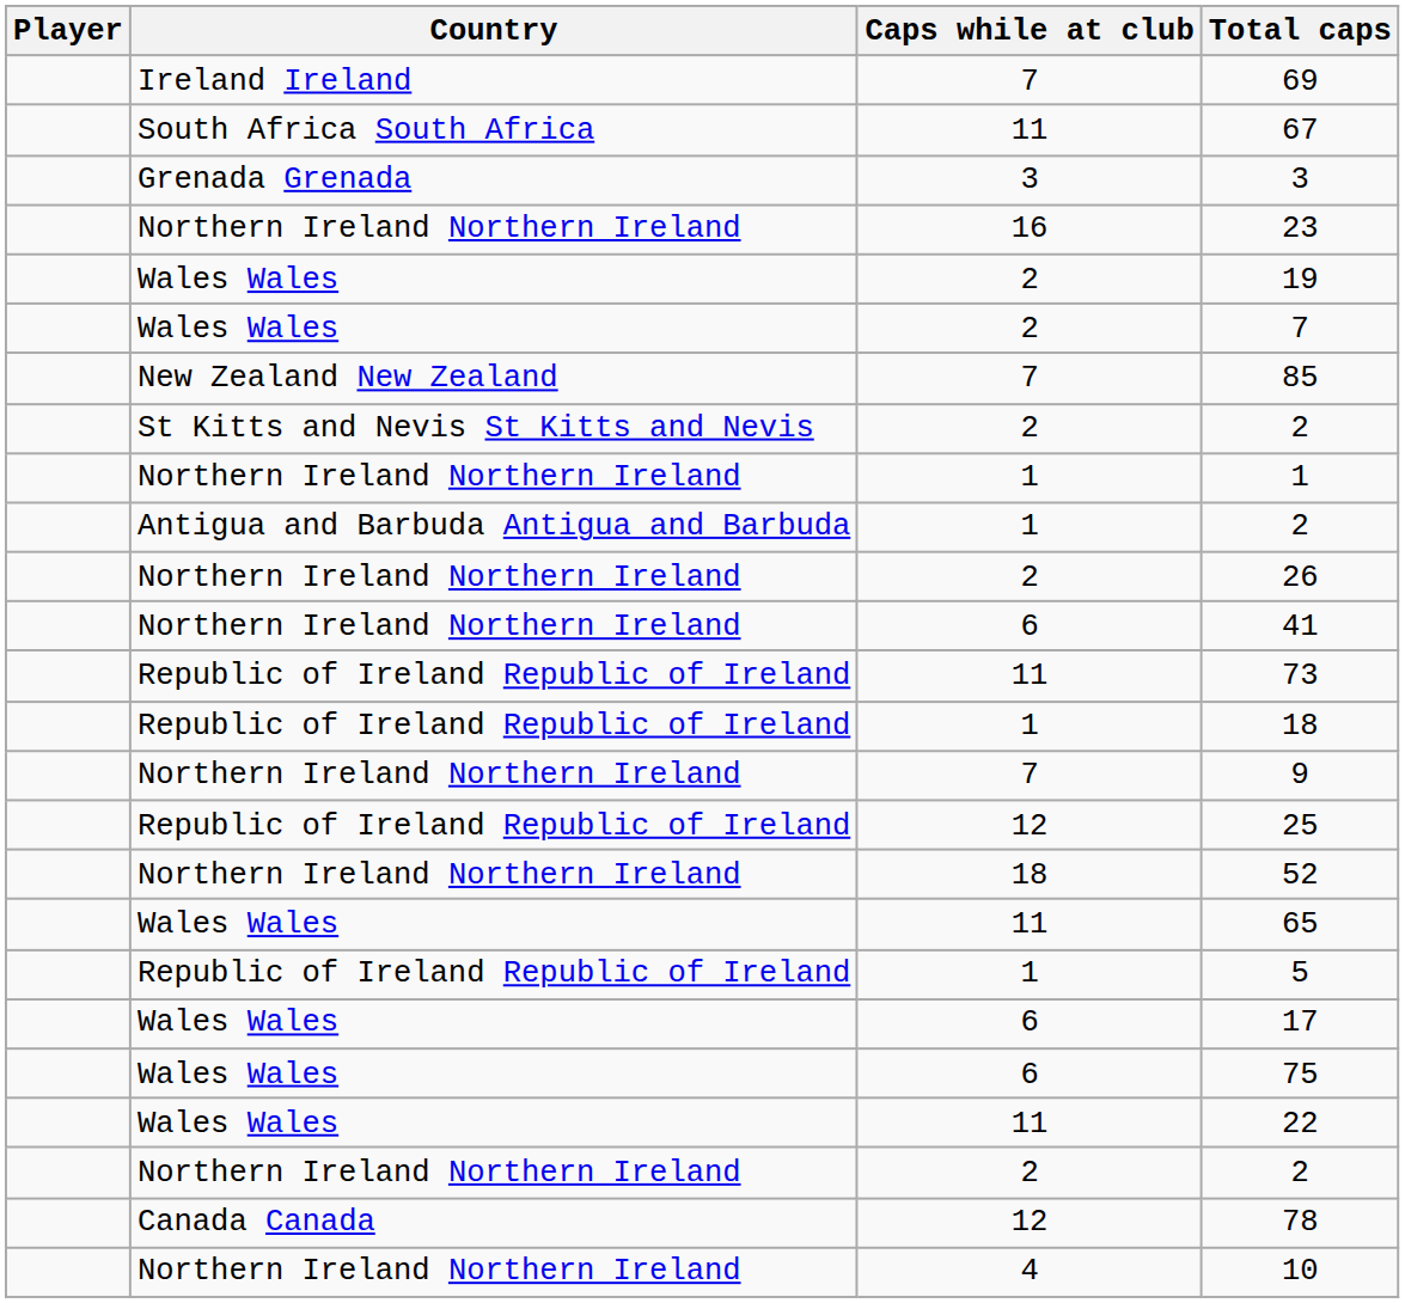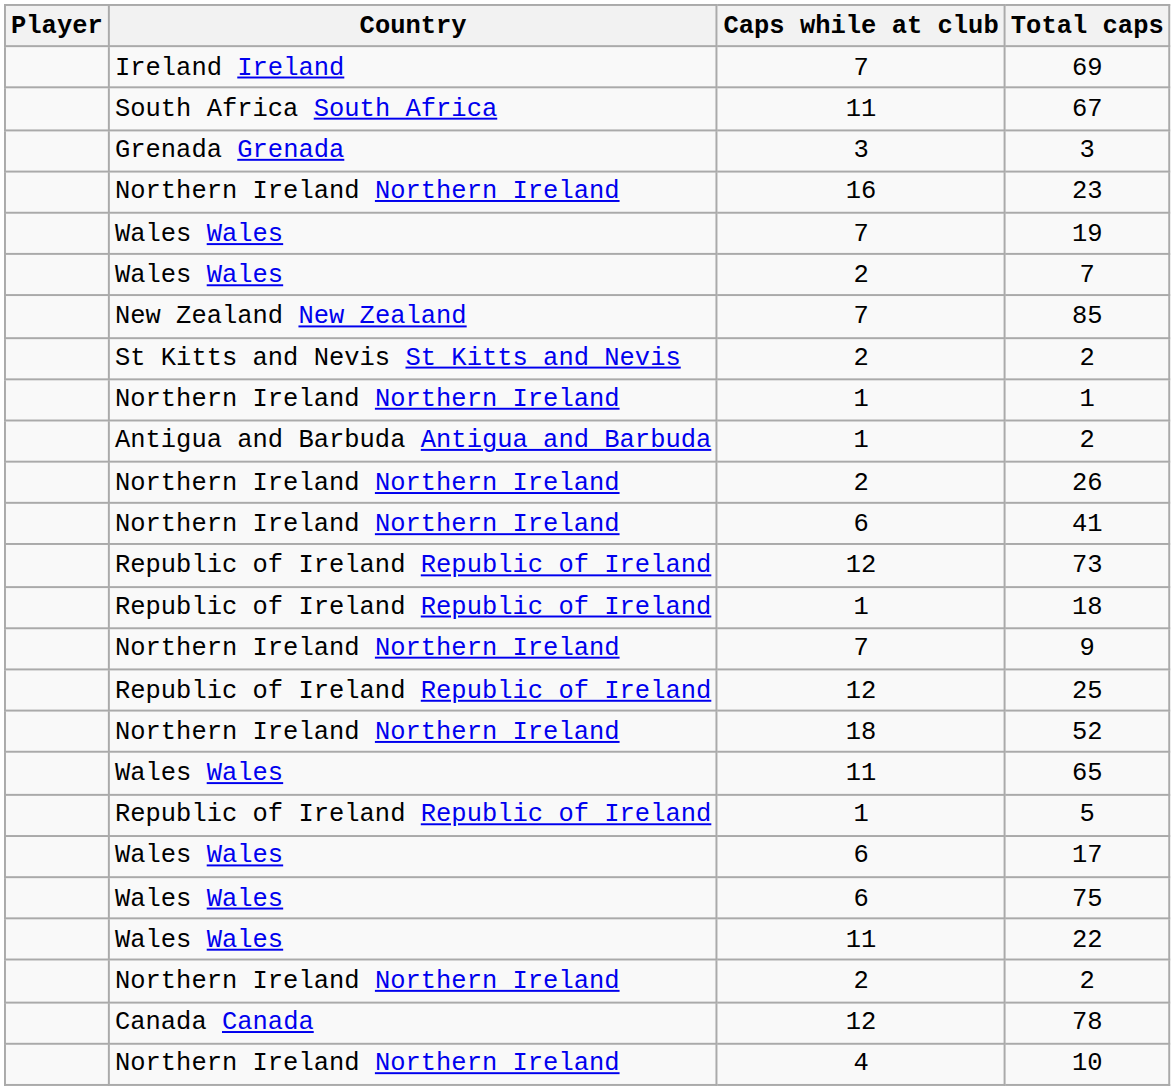 <table class="wikitable sortable" style="text-align: center">
 <tr>
 <th>Player</th>
 <th>Country</th>
 <th>Caps while at club</th>
 <th>Total caps</th>
 </tr>
 <tr>
 <td align=left></td>
 <td align=left><span>Ireland</span>  <a href='#'>Ireland</a></td>
 <td>7</td>
 <td>69</td>
 </tr>
 <tr>
 <td align=left></td>
 <td align=left><span>South Africa</span>  <a href='#'>South Africa</a></td>
 <td>11</td>
 <td>67</td>
 </tr>
 <tr>
 <td align=left></td>
 <td align=left><span>Grenada</span>  <a href='#'>Grenada</a></td>
 <td>3</td>
 <td>3</td>
 </tr>
 <tr>
 <td align=left></td>
 <td align=left><span>Northern Ireland</span>  <a href='#'>Northern Ireland</a></td>
 <td>16</td>
 <td>23</td>
 </tr>
 <tr>
 <td align=left></td>
 <td align=left><span>Wales</span>  <a href='#'>Wales</a></td>
-<td>2</td>
+<td>7</td>
 <td>19</td>
 </tr>
 <tr>
 <td align=left></td>
 <td align=left><span>Wales</span>  <a href='#'>Wales</a></td>
 <td>2</td>
 <td>7</td>
 </tr>
 <tr>
 <td align=left></td>
 <td align=left><span>New Zealand</span>  <a href='#'>New Zealand</a></td>
 <td>7</td>
 <td>85</td>
 </tr>
 <tr>
 <td align=left></td>
 <td align=left><span>St Kitts and Nevis</span>  <a href='#'>St Kitts and Nevis</a></td>
 <td>2</td>
 <td>2</td>
 </tr>
 <tr>
 <td align=left></td>
 <td align=left><span>Northern Ireland</span>  <a href='#'>Northern Ireland</a></td>
 <td>1</td>
 <td>1</td>
 </tr>
 <tr>
 <td align=left></td>
 <td align=left><span>Antigua and Barbuda</span>  <a href='#'>Antigua and Barbuda</a></td>
 <td>1</td>
 <td>2</td>
 </tr>
 <tr>
 <td align=left></td>
 <td align=left><span>Northern Ireland</span>  <a href='#'>Northern Ireland</a></td>
 <td>2</td>
 <td>26</td>
 </tr>
 <tr>
 <td align=left></td>
 <td align=left><span>Northern Ireland</span>  <a href='#'>Northern Ireland</a></td>
 <td>6</td>
 <td>41</td>
 </tr>
 <tr>
 <td align=left></td>
 <td align=left><span>Republic of Ireland</span>  <a href='#'>Republic of Ireland</a></td>
-<td>11</td>
+<td>12</td>
 <td>73</td>
 </tr>
 <tr>
 <td align=left></td>
 <td align=left><span>Republic of Ireland</span>  <a href='#'>Republic of Ireland</a></td>
 <td>1</td>
 <td>18</td>
 </tr>
 <tr>
 <td align=left></td>
 <td align=left><span>Northern Ireland</span>  <a href='#'>Northern Ireland</a></td>
 <td>7</td>
 <td>9</td>
 </tr>
 <tr>
 <td align=left></td>
 <td align=left><span>Republic of Ireland</span>  <a href='#'>Republic of Ireland</a></td>
 <td>12</td>
 <td>25</td>
 </tr>
 <tr>
 <td align=left></td>
 <td align=left><span>Northern Ireland</span>  <a href='#'>Northern Ireland</a></td>
 <td>18</td>
 <td>52</td>
 </tr>
 <tr>
 <td align=left></td>
 <td align=left><span>Wales</span>  <a href='#'>Wales</a></td>
 <td>11</td>
 <td>65</td>
 </tr>
 <tr>
 <td align=left></td>
 <td align=left><span>Republic of Ireland</span>  <a href='#'>Republic of Ireland</a></td>
 <td>1</td>
 <td>5</td>
 </tr>
 <tr>
 <td align=left></td>
 <td align=left><span>Wales</span>  <a href='#'>Wales</a></td>
 <td>6</td>
 <td>17</td>
 </tr>
 <tr>
 <td align=left></td>
 <td align=left><span>Wales</span>  <a href='#'>Wales</a></td>
 <td>6</td>
 <td>75</td>
 </tr>
 <tr>
 <td align=left></td>
 <td align=left><span>Wales</span>  <a href='#'>Wales</a></td>
 <td>11</td>
 <td>22</td>
 </tr>
 <tr>
 <td align=left></td>
 <td align=left><span>Northern Ireland</span>  <a href='#'>Northern Ireland</a></td>
 <td>2</td>
 <td>2</td>
 </tr>
 <tr>
 <td align=left></td>
 <td align=left><span>Canada</span>  <a href='#'>Canada</a></td>
 <td>12</td>
 <td>78</td>
 </tr>
 <tr>
 <td align=left></td>
 <td align=left><span>Northern Ireland</span>  <a href='#'>Northern Ireland</a></td>
 <td>4</td>
 <td>10</td>
 </tr>
 </table>
